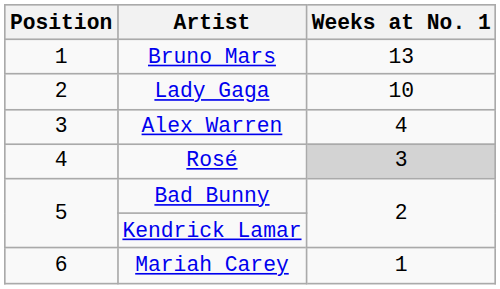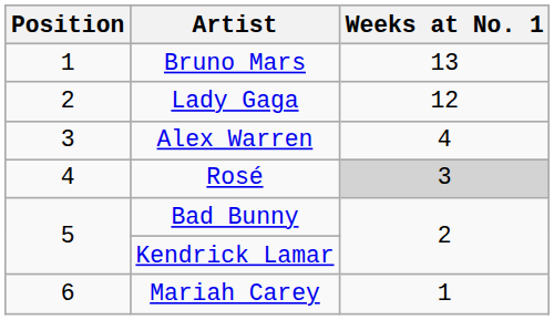 <table class="wikitable plainrowheaders" style="text-align:center;">
 <tr>
 <th>Position</th>
 <th>Artist</th>
 <th>Weeks at No. 1</th>
 </tr>
 <tr>
 <td>1</td>
 <td><a href='#'>Bruno Mars</a></td>
 <td>13</td>
 </tr>
 <tr>
 <td>2</td>
 <td><a href='#'>Lady Gaga</a></td>
-<td>10</td>
+<td>12</td>
 </tr>
 <tr>
 <td>3</td>
 <td><a href='#'>Alex Warren</a></td>
 <td>4</td>
 </tr>
 <tr>
 <td>4</td>
 <td><a href='#'>Rosé</a></td>
 <td style="background: lightgrey;">3</td>
 </tr>
 <tr>
 <td rowspan="2">5</td>
 <td><a href='#'>Bad Bunny</a></td>
 <td rowspan="2">2</td>
 </tr>
 <tr>
 <td><a href='#'>Kendrick Lamar</a></td>
 </tr>
 <tr>
 <td>6</td>
 <td><a href='#'>Mariah Carey</a></td>
 <td>1</td>
 </tr>
 </table>
